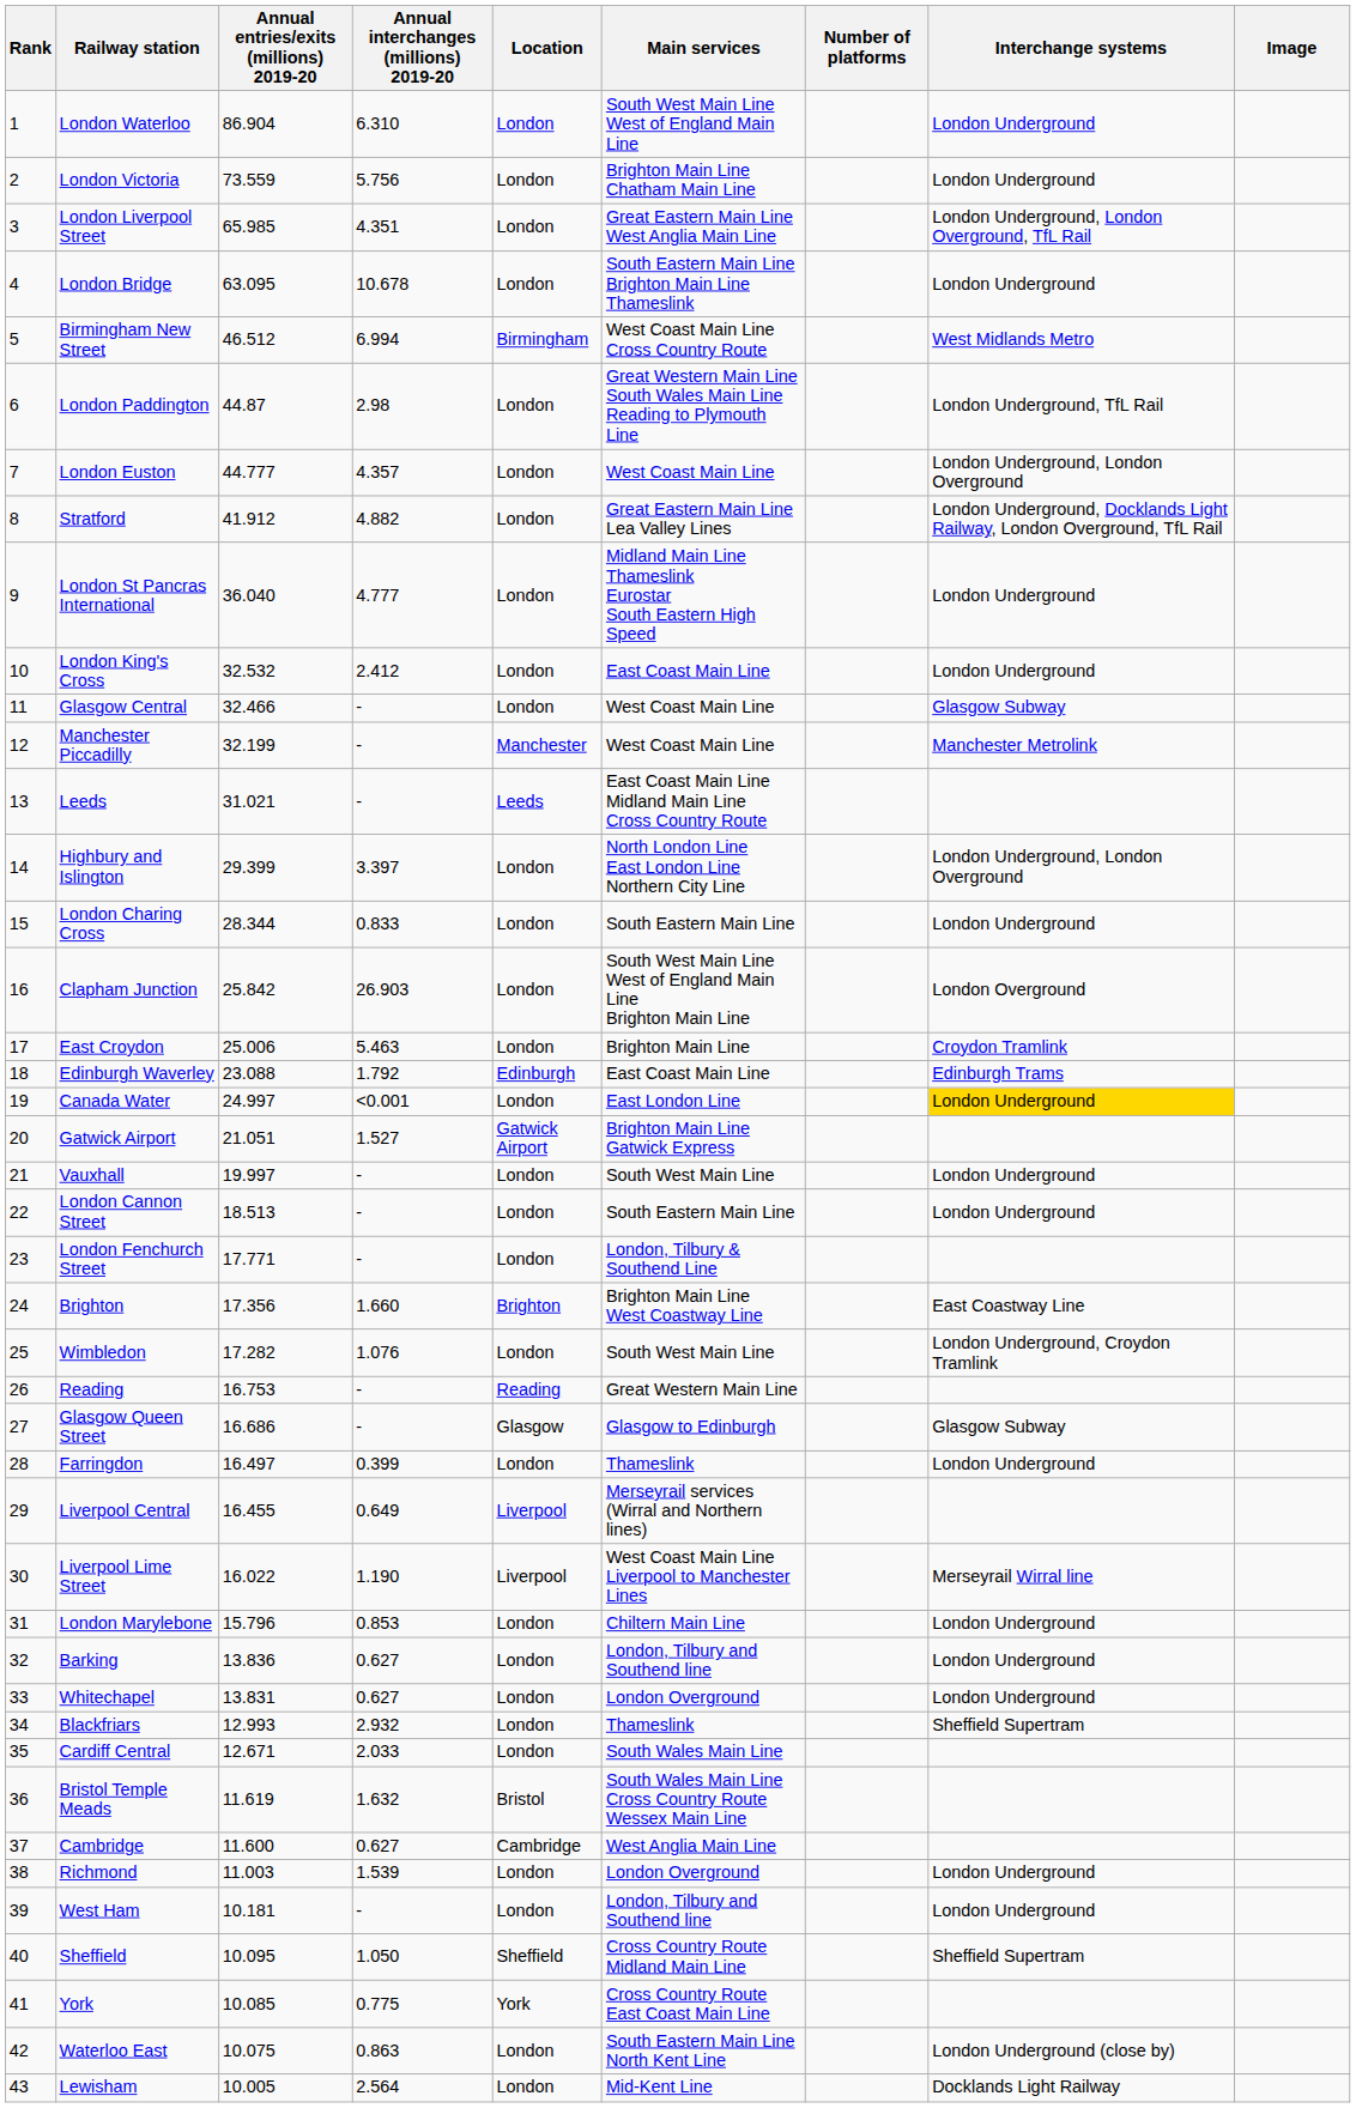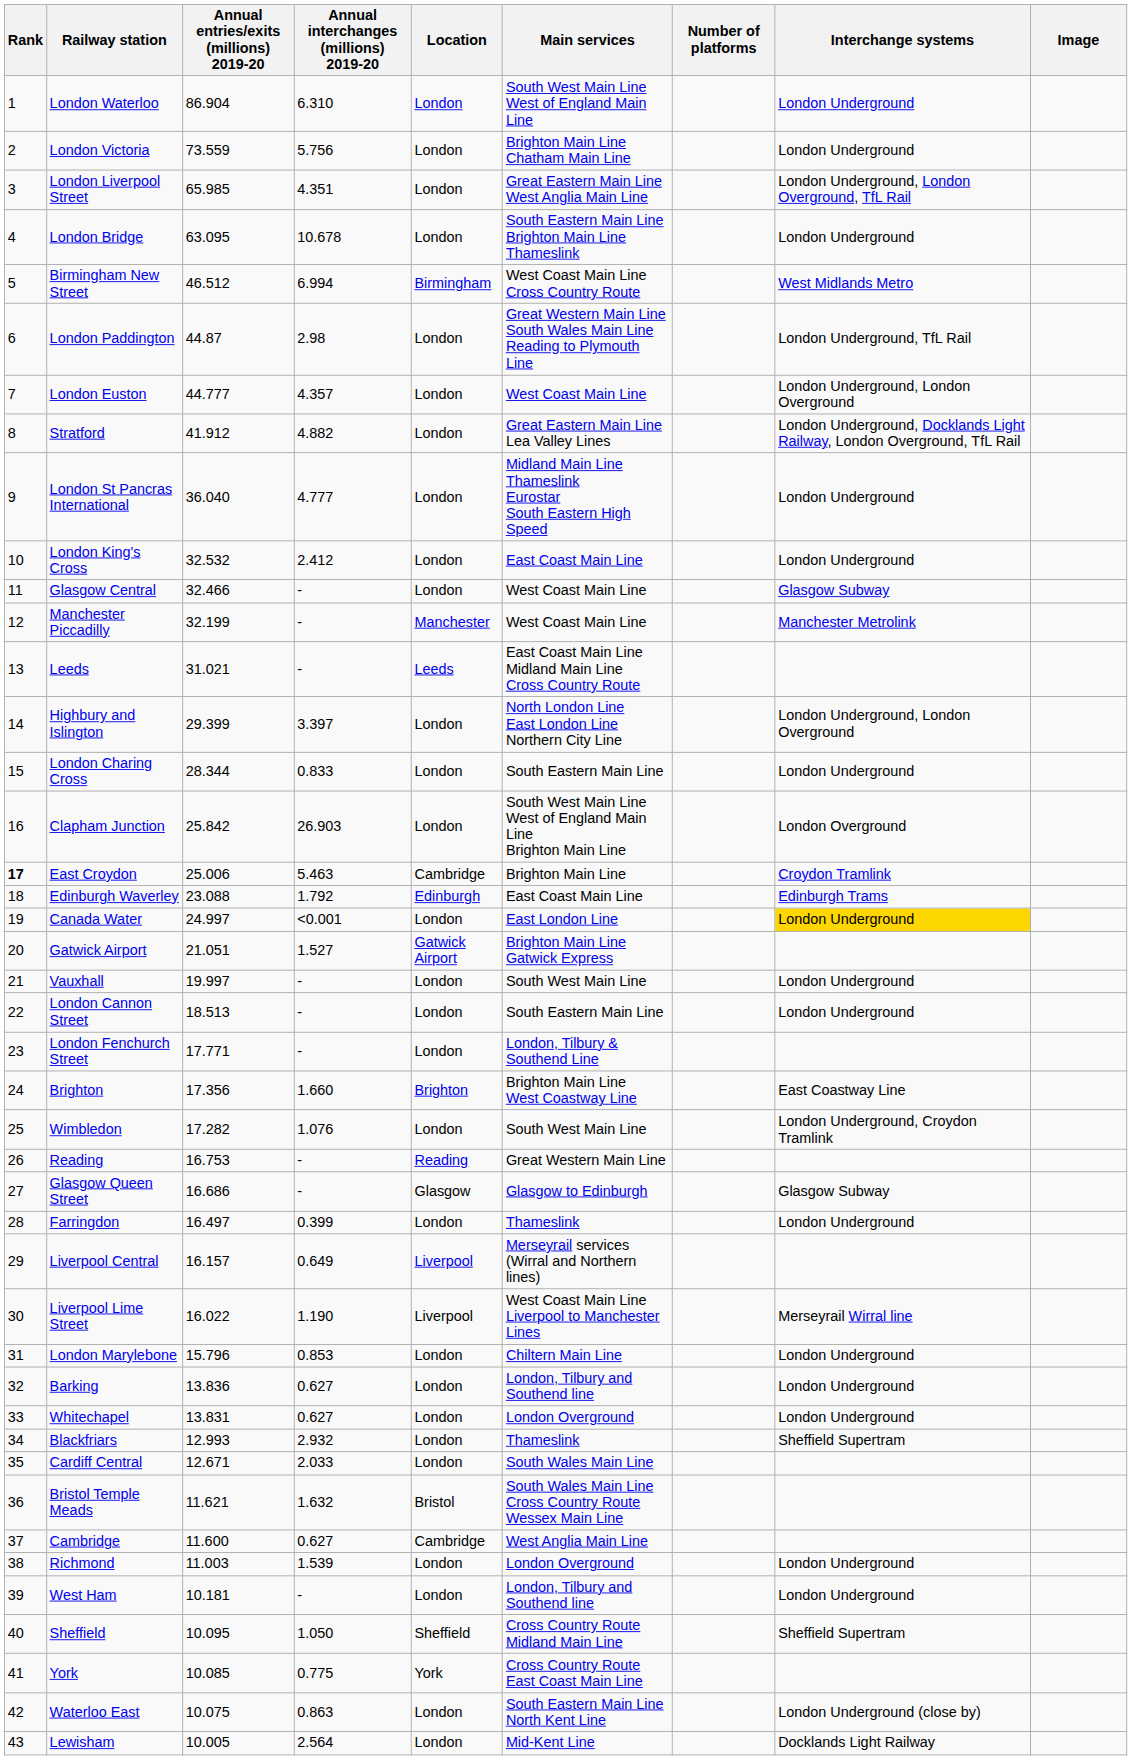 <table class="wikitable sortable">
 <tr>
 <th>Rank</th>
 <th>Railway station</th>
 <th>Annual entries/exits<br>(millions)<br>2019-20</th>
 <th>Annual interchanges <br> (millions) <br>2019-20</th>
 <th>Location</th>
 <th>Main services</th>
 <th>Number of platforms</th>
 <th>Interchange systems</th>
 <th style="width:100px;">Image</th>
 </tr>
 <tr>
 <td>1</td>
 <td><a href='#'>London Waterloo</a></td>
 <td>86.904</td>
 <td>6.310</td>
 <td><a href='#'>London</a></td>
 <td><a href='#'>South West Main Line</a><br><a href='#'>West of England Main Line</a></td>
 <td></td>
 <td><a href='#'>London Underground</a></td>
 <td></td>
 </tr>
 <tr>
 <td>2</td>
 <td><a href='#'>London Victoria</a></td>
 <td>73.559</td>
 <td>5.756</td>
 <td>London</td>
 <td><a href='#'>Brighton Main Line</a><br><a href='#'>Chatham Main Line</a></td>
 <td></td>
 <td>London Underground</td>
 <td></td>
 </tr>
 <tr>
 <td>3</td>
 <td><a href='#'>London Liverpool Street</a></td>
 <td>65.985</td>
 <td>4.351</td>
 <td>London</td>
 <td><a href='#'>Great Eastern Main Line</a><br><a href='#'>West Anglia Main Line</a></td>
 <td></td>
 <td>London Underground, <a href='#'>London Overground</a>, <a href='#'>TfL Rail</a></td>
 <td></td>
 </tr>
 <tr>
 <td>4</td>
 <td><a href='#'>London Bridge</a></td>
 <td>63.095</td>
 <td>10.678</td>
 <td>London</td>
 <td><a href='#'>South Eastern Main Line</a><br><a href='#'>Brighton Main Line</a><br><a href='#'>Thameslink</a></td>
 <td></td>
 <td>London Underground</td>
 <td></td>
 </tr>
 <tr>
 <td>5</td>
 <td><a href='#'>Birmingham New Street</a></td>
 <td>46.512</td>
 <td>6.994</td>
 <td><a href='#'>Birmingham</a></td>
 <td>West Coast Main Line<br><a href='#'>Cross Country Route</a></td>
 <td></td>
 <td><a href='#'>West Midlands Metro</a></td>
 <td></td>
 </tr>
 <tr>
 <td>6</td>
 <td><a href='#'>London Paddington</a></td>
 <td>44.87</td>
 <td>2.98</td>
 <td>London</td>
 <td><a href='#'>Great Western Main Line</a><br><a href='#'>South Wales Main Line</a><br><a href='#'>Reading to Plymouth Line</a></td>
 <td></td>
 <td>London Underground, TfL Rail</td>
 <td></td>
 </tr>
 <tr>
 <td>7</td>
 <td><a href='#'>London Euston</a></td>
 <td>44.777</td>
 <td>4.357</td>
 <td>London</td>
 <td><a href='#'>West Coast Main Line</a></td>
 <td></td>
 <td>London Underground, London Overground</td>
 <td></td>
 </tr>
 <tr>
 <td>8</td>
 <td><a href='#'>Stratford</a></td>
 <td>41.912</td>
 <td>4.882</td>
 <td>London</td>
 <td><a href='#'>Great Eastern Main Line</a><br>Lea Valley Lines</td>
 <td></td>
 <td>London Underground, <a href='#'>Docklands Light Railway</a>, London Overground, TfL Rail</td>
 <td></td>
 </tr>
 <tr>
 <td>9</td>
 <td><a href='#'>London St Pancras International</a></td>
 <td>36.040</td>
 <td>4.777</td>
 <td>London</td>
 <td><a href='#'>Midland Main Line</a><br><a href='#'>Thameslink</a> <br> <a href='#'>Eurostar</a><br><a href='#'>South Eastern High Speed</a></td>
 <td></td>
 <td>London Underground</td>
 <td></td>
 </tr>
 <tr>
 <td>10</td>
 <td><a href='#'>London King's Cross</a></td>
 <td>32.532</td>
 <td>2.412</td>
 <td>London</td>
 <td><a href='#'>East Coast Main Line</a></td>
 <td></td>
 <td>London Underground</td>
 <td></td>
 </tr>
 <tr>
 <td>11</td>
 <td><a href='#'>Glasgow Central</a></td>
 <td>32.466</td>
 <td>-</td>
 <td>London</td>
 <td>West Coast Main Line</td>
 <td></td>
 <td><a href='#'>Glasgow Subway</a></td>
 <td></td>
 </tr>
 <tr>
 <td>12</td>
 <td><a href='#'>Manchester Piccadilly</a></td>
 <td>32.199</td>
 <td>-</td>
 <td><a href='#'>Manchester</a></td>
 <td>West Coast Main Line</td>
 <td></td>
 <td><a href='#'>Manchester Metrolink</a></td>
 <td></td>
 </tr>
 <tr>
 <td>13</td>
 <td><a href='#'>Leeds</a></td>
 <td>31.021</td>
 <td>-</td>
 <td><a href='#'>Leeds</a></td>
 <td>East Coast Main Line<br>Midland Main Line<br><a href='#'>Cross Country Route</a></td>
 <td></td>
 <td></td>
 <td></td>
 </tr>
 <tr>
 <td>14</td>
 <td><a href='#'>Highbury and Islington</a></td>
 <td>29.399</td>
 <td>3.397</td>
 <td>London</td>
 <td><a href='#'>North London Line</a><br><a href='#'>East London Line</a><br>Northern City Line<br></td>
 <td></td>
 <td>London Underground, London Overground</td>
 <td></td>
 </tr>
 <tr>
 <td>15</td>
 <td><a href='#'>London Charing Cross</a></td>
 <td>28.344</td>
 <td>0.833</td>
 <td>London</td>
 <td>South Eastern Main Line</td>
 <td></td>
 <td>London Underground</td>
 <td></td>
 </tr>
 <tr>
 <td>16</td>
 <td><a href='#'>Clapham Junction</a></td>
 <td>25.842</td>
 <td>26.903</td>
 <td>London</td>
 <td>South West Main Line<br>West of England Main Line<br>Brighton Main Line</td>
 <td></td>
 <td>London Overground</td>
 <td></td>
 </tr>
 <tr>
-<td>17</td>
+<td><strong>17</strong></td>
 <td><a href='#'>East Croydon</a></td>
 <td>25.006</td>
 <td>5.463</td>
-<td>London</td>
+<td>Cambridge</td>
 <td>Brighton Main Line</td>
 <td></td>
 <td><a href='#'>Croydon Tramlink</a></td>
 <td></td>
 </tr>
 <tr>
 <td>18</td>
 <td><a href='#'>Edinburgh Waverley</a></td>
 <td>23.088</td>
 <td>1.792</td>
 <td><a href='#'>Edinburgh</a></td>
 <td>East Coast Main Line</td>
 <td></td>
 <td><a href='#'>Edinburgh Trams</a></td>
 <td></td>
 </tr>
 <tr>
 <td>19</td>
 <td><a href='#'>Canada Water</a></td>
 <td>24.997</td>
 <td><0.001</td>
 <td>London</td>
 <td><a href='#'>East London Line</a></td>
 <td></td>
 <td style="background: gold;">London Underground</td>
 <td></td>
 </tr>
 <tr>
 <td>20</td>
 <td><a href='#'>Gatwick Airport</a></td>
 <td>21.051</td>
 <td>1.527</td>
 <td><a href='#'>Gatwick Airport</a></td>
 <td><a href='#'>Brighton Main Line</a> <br><a href='#'>Gatwick Express</a></td>
 <td></td>
 <td></td>
 <td></td>
 </tr>
 <tr>
 <td>21</td>
 <td><a href='#'>Vauxhall</a></td>
 <td>19.997</td>
 <td>-</td>
 <td>London</td>
 <td>South West Main Line</td>
 <td></td>
 <td>London Underground</td>
 <td></td>
 </tr>
 <tr>
 <td>22</td>
 <td><a href='#'>London Cannon Street</a></td>
 <td>18.513</td>
 <td>-</td>
 <td>London</td>
 <td>South Eastern Main Line</td>
 <td></td>
 <td>London Underground</td>
 <td></td>
 </tr>
 <tr>
 <td>23</td>
 <td><a href='#'>London Fenchurch Street</a></td>
 <td>17.771</td>
 <td>-</td>
 <td>London</td>
 <td><a href='#'>London, Tilbury & Southend Line</a></td>
 <td></td>
 <td></td>
 <td></td>
 </tr>
 <tr>
 <td>24</td>
 <td><a href='#'>Brighton</a></td>
 <td>17.356</td>
 <td>1.660</td>
 <td><a href='#'>Brighton</a></td>
 <td>Brighton Main Line<br><a href='#'>West Coastway Line</a></td>
 <td></td>
 <td>East Coastway Line</td>
 <td></td>
 </tr>
 <tr>
 <td>25</td>
 <td><a href='#'>Wimbledon</a></td>
 <td>17.282</td>
 <td>1.076</td>
 <td>London</td>
 <td>South West Main Line</td>
 <td></td>
 <td>London Underground, Croydon Tramlink</td>
 <td></td>
 </tr>
 <tr>
 <td>26</td>
 <td><a href='#'>Reading</a></td>
 <td>16.753</td>
 <td>-</td>
 <td><a href='#'>Reading</a></td>
 <td>Great Western Main Line</td>
 <td></td>
 <td></td>
 <td></td>
 </tr>
 <tr>
 <td>27</td>
 <td><a href='#'>Glasgow Queen Street</a></td>
 <td>16.686</td>
 <td>-</td>
 <td>Glasgow</td>
 <td><a href='#'>Glasgow to Edinburgh</a></td>
 <td></td>
 <td>Glasgow Subway</td>
 <td></td>
 </tr>
 <tr>
 <td>28</td>
 <td><a href='#'>Farringdon</a></td>
 <td>16.497</td>
 <td>0.399</td>
 <td>London</td>
 <td><a href='#'>Thameslink</a></td>
 <td></td>
 <td>London Underground</td>
 <td></td>
 </tr>
 <tr>
 <td>29</td>
 <td><a href='#'>Liverpool Central</a></td>
-<td>16.455</td>
+<td>16.157</td>
 <td>0.649</td>
 <td><a href='#'>Liverpool</a></td>
 <td><a href='#'>Merseyrail</a> services (Wirral and Northern lines)</td>
 <td></td>
 <td></td>
 <td></td>
 </tr>
 <tr>
 <td>30</td>
 <td><a href='#'>Liverpool Lime Street</a></td>
 <td>16.022</td>
 <td>1.190</td>
 <td>Liverpool</td>
 <td>West Coast Main Line<br><a href='#'>Liverpool to Manchester Lines</a></td>
 <td></td>
 <td>Merseyrail <a href='#'>Wirral line</a></td>
 <td></td>
 </tr>
 <tr>
 <td>31</td>
 <td><a href='#'>London Marylebone</a></td>
 <td>15.796</td>
 <td>0.853</td>
 <td>London</td>
 <td><a href='#'>Chiltern Main Line</a></td>
 <td></td>
 <td>London Underground</td>
 <td></td>
 </tr>
 <tr>
 <td>32</td>
 <td><a href='#'>Barking</a></td>
 <td>13.836</td>
 <td>0.627</td>
 <td>London</td>
 <td><a href='#'>London, Tilbury and Southend line</a></td>
 <td></td>
 <td>London Underground</td>
 <td></td>
 </tr>
 <tr>
 <td>33</td>
 <td><a href='#'>Whitechapel</a></td>
 <td>13.831</td>
 <td>0.627</td>
 <td>London</td>
 <td><a href='#'>London Overground</a></td>
 <td></td>
 <td>London Underground</td>
 <td></td>
 </tr>
 <tr>
 <td>34</td>
 <td><a href='#'>Blackfriars</a></td>
 <td>12.993</td>
 <td>2.932</td>
 <td>London</td>
 <td><a href='#'>Thameslink</a></td>
 <td></td>
 <td>Sheffield Supertram</td>
 <td></td>
 </tr>
 <tr>
 <td>35</td>
 <td><a href='#'>Cardiff Central</a></td>
 <td>12.671</td>
 <td>2.033</td>
 <td>London</td>
 <td><a href='#'>South Wales Main Line</a></td>
 <td></td>
 <td></td>
 <td></td>
 </tr>
 <tr>
 <td>36</td>
 <td><a href='#'>Bristol Temple Meads</a></td>
-<td>11.619</td>
+<td>11.621</td>
 <td>1.632</td>
 <td>Bristol</td>
 <td><a href='#'>South Wales Main Line</a><br><a href='#'>Cross Country Route</a><br><a href='#'>Wessex Main Line</a></td>
 <td></td>
 <td></td>
 <td></td>
 </tr>
 <tr>
 <td>37</td>
 <td><a href='#'>Cambridge</a></td>
 <td>11.600</td>
 <td>0.627</td>
 <td>Cambridge</td>
 <td><a href='#'>West Anglia Main Line</a></td>
 <td></td>
 <td></td>
 <td></td>
 </tr>
 <tr>
 <td>38</td>
 <td><a href='#'>Richmond</a></td>
 <td>11.003</td>
 <td>1.539</td>
 <td>London</td>
 <td><a href='#'>London Overground</a></td>
 <td></td>
 <td>London Underground</td>
 <td></td>
 </tr>
 <tr>
 <td>39</td>
 <td><a href='#'>West Ham</a></td>
 <td>10.181</td>
 <td>-</td>
 <td>London</td>
 <td><a href='#'>London, Tilbury and Southend line</a></td>
 <td></td>
 <td>London Underground</td>
 <td></td>
 </tr>
 <tr>
 <td>40</td>
 <td><a href='#'>Sheffield</a></td>
 <td>10.095</td>
 <td>1.050</td>
 <td>Sheffield</td>
 <td><a href='#'>Cross Country Route</a> <br><a href='#'>Midland Main Line</a></td>
 <td></td>
 <td>Sheffield Supertram</td>
 <td></td>
 </tr>
 <tr>
 <td>41</td>
 <td><a href='#'>York</a></td>
 <td>10.085</td>
 <td>0.775</td>
 <td>York</td>
 <td><a href='#'>Cross Country Route</a> <br><a href='#'>East Coast Main Line</a></td>
 <td></td>
 <td></td>
 <td></td>
 </tr>
 <tr>
 <td>42</td>
 <td><a href='#'>Waterloo East</a></td>
 <td>10.075</td>
 <td>0.863</td>
 <td>London</td>
 <td><a href='#'>South Eastern Main Line</a> <br> <a href='#'>North Kent Line</a></td>
 <td></td>
 <td>London Underground (close by)</td>
 <td></td>
 </tr>
 <tr>
 <td>43</td>
 <td><a href='#'>Lewisham</a></td>
 <td>10.005</td>
 <td>2.564</td>
 <td>London</td>
 <td><a href='#'>Mid-Kent Line</a></td>
 <td></td>
 <td>Docklands Light Railway</td>
 <td></td>
 </tr>
 </table>
